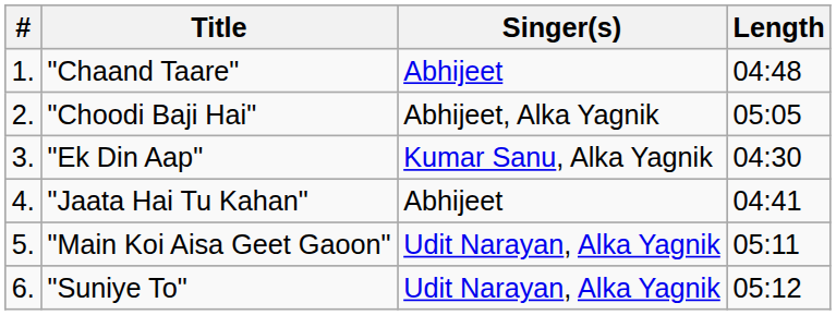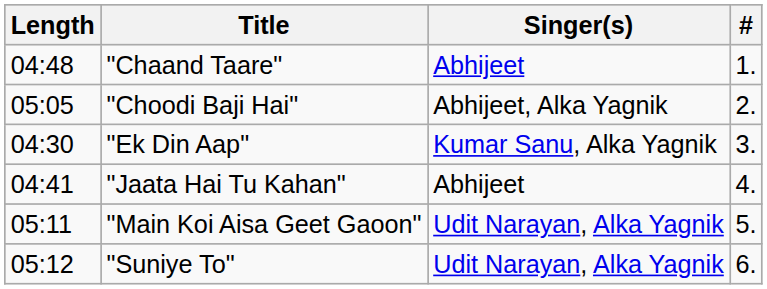 <table class="wikitable sortable" style="font-size:95%;">
 <tr>
-<th>#</th>
+<th>Length</th>
 <th>Title</th>
 <th>Singer(s)</th>
-<th>Length</th>
+<th>#</th>
 </tr>
 <tr>
-<td>1.</td>
+<td>04:48</td>
 <td>"Chaand Taare"</td>
 <td><a href='#'>Abhijeet</a></td>
-<td>04:48</td>
+<td>1.</td>
 </tr>
 <tr>
-<td>2.</td>
+<td>05:05</td>
 <td>"Choodi Baji Hai"</td>
 <td>Abhijeet, Alka Yagnik</td>
-<td>05:05</td>
+<td>2.</td>
 </tr>
 <tr>
-<td>3.</td>
+<td>04:30</td>
 <td>"Ek Din Aap"</td>
 <td><a href='#'>Kumar Sanu</a>, Alka Yagnik</td>
-<td>04:30</td>
+<td>3.</td>
 </tr>
 <tr>
-<td>4.</td>
+<td>04:41</td>
 <td>"Jaata Hai Tu Kahan"</td>
 <td>Abhijeet</td>
-<td>04:41</td>
+<td>4.</td>
 </tr>
 <tr>
-<td>5.</td>
+<td>05:11</td>
 <td>"Main Koi Aisa Geet Gaoon"</td>
 <td><a href='#'>Udit Narayan</a>, <a href='#'>Alka Yagnik</a></td>
-<td>05:11</td>
+<td>5.</td>
 </tr>
 <tr>
-<td>6.</td>
+<td>05:12</td>
 <td>"Suniye To"</td>
 <td><a href='#'>Udit Narayan</a>, <a href='#'>Alka Yagnik</a></td>
-<td>05:12</td>
+<td>6.</td>
 </tr>
 </table>
